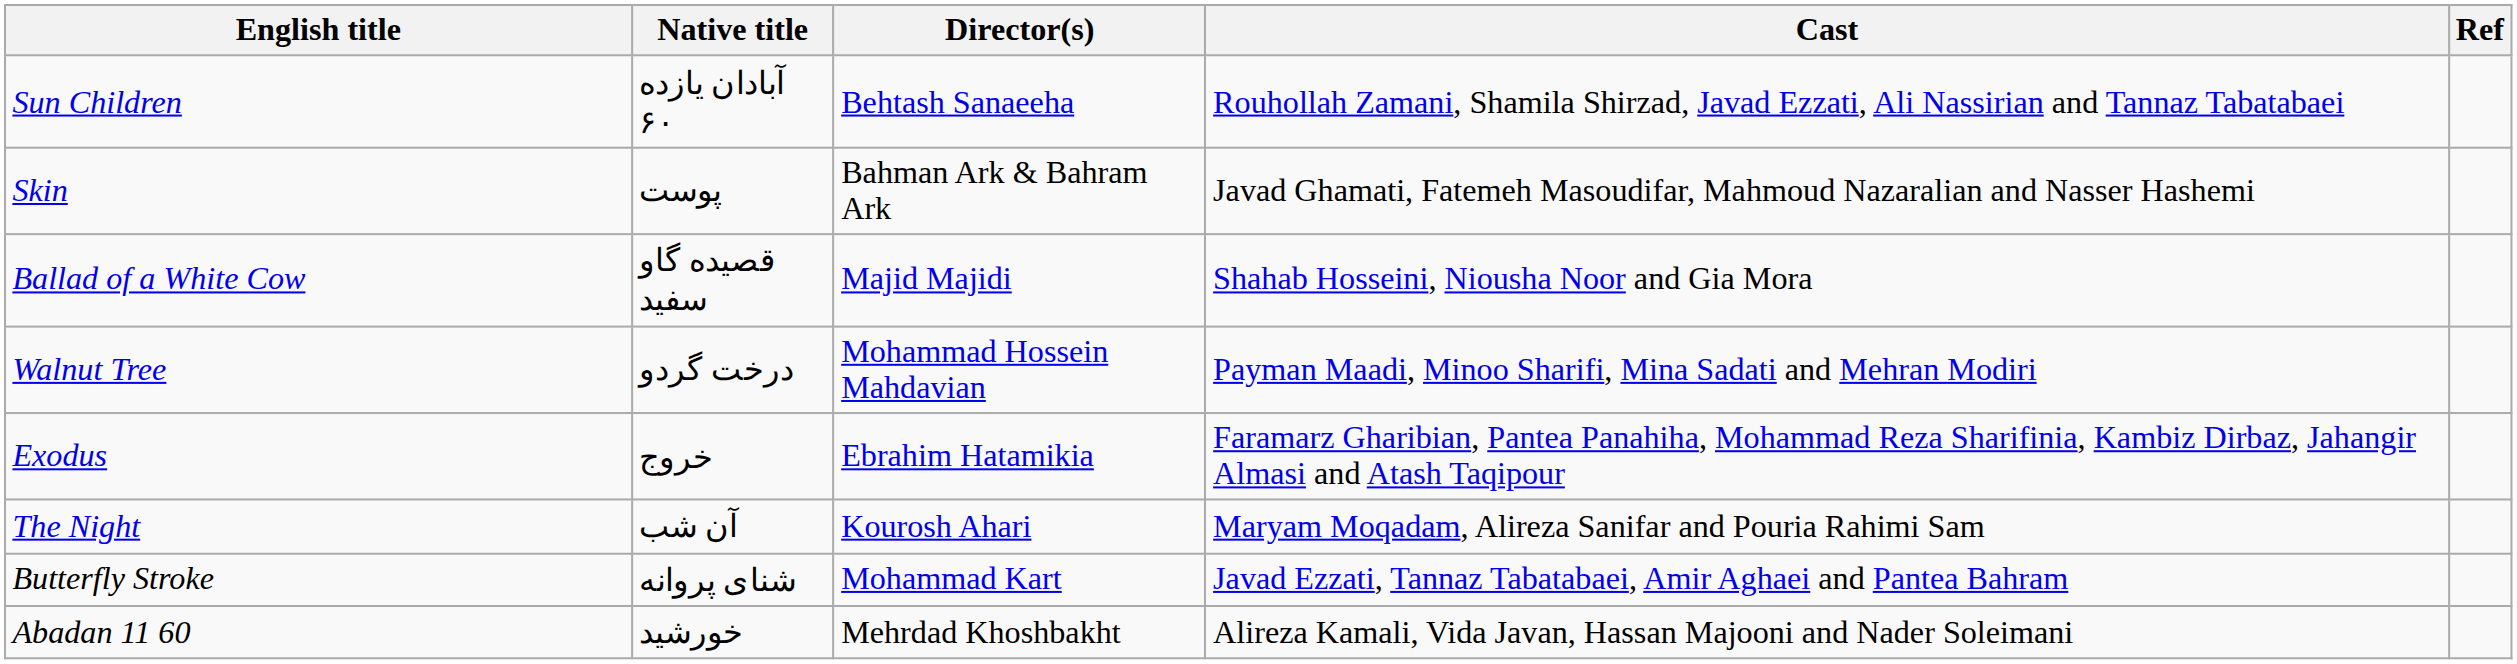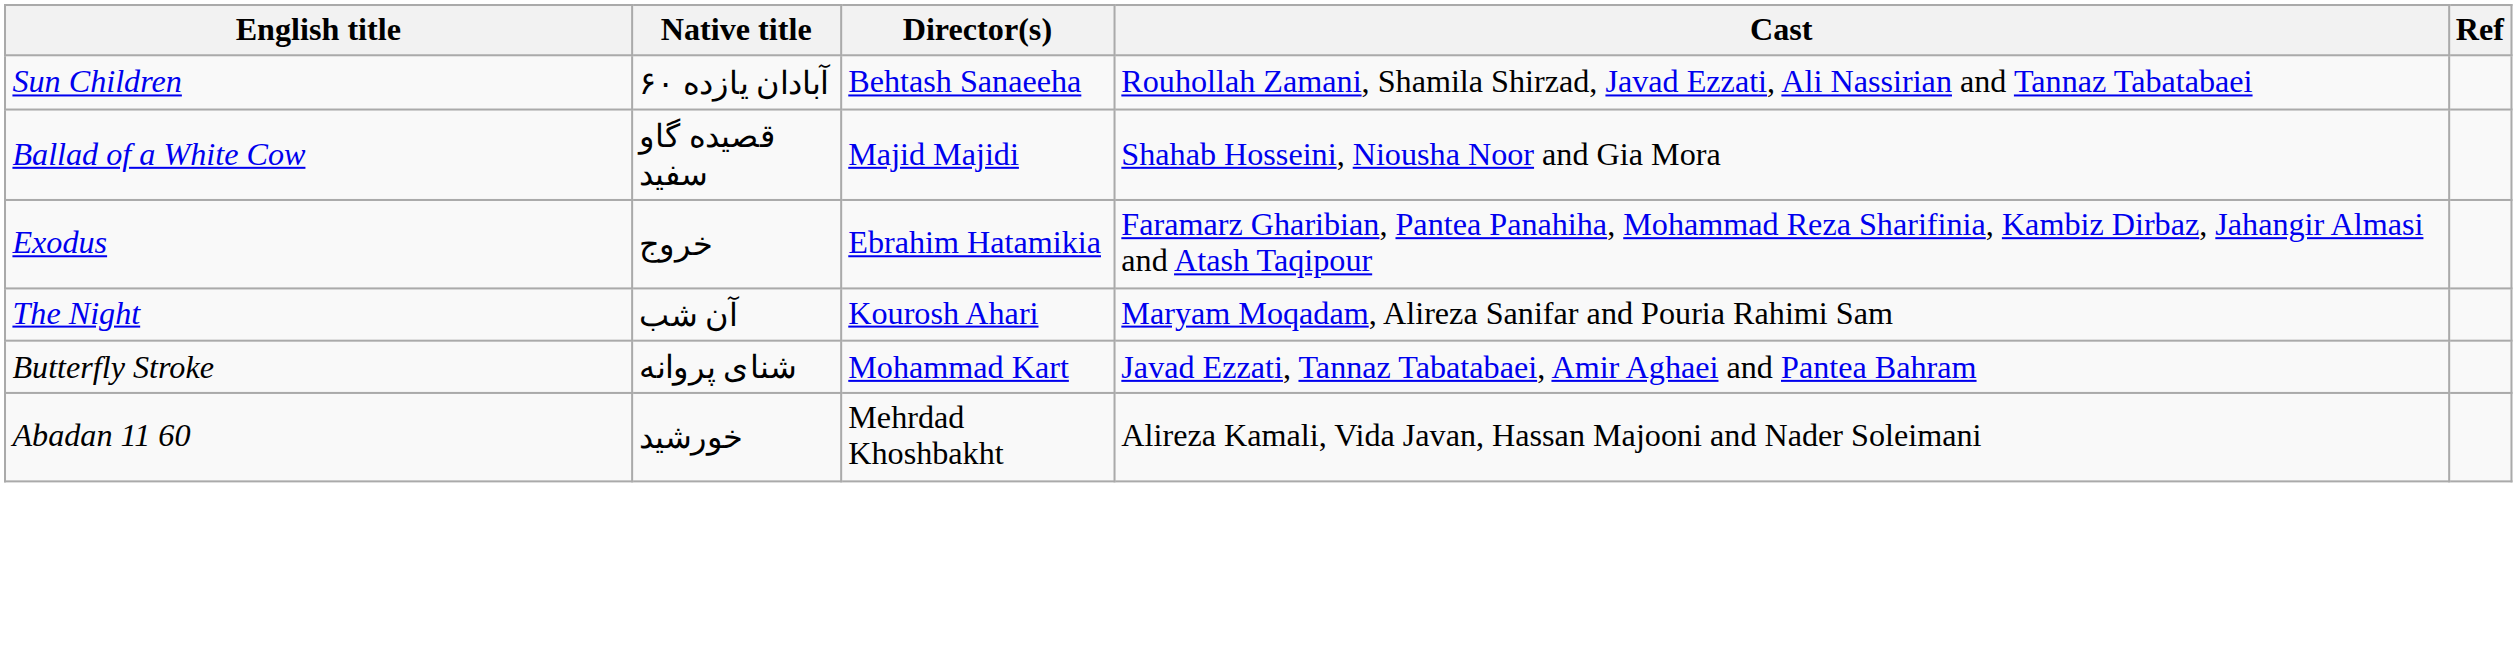 <table class="wikitable sortable">
 <tr>
 <th style="width: 25%;">English title</th>
 <th>Native title</th>
 <th>Director(s)</th>
 <th>Cast</th>
 <th>Ref</th>
 </tr>
 <tr>
 <td><em><a href='#'>Sun Children</a></em></td>
 <td>آبادان یازده ۶۰</td>
 <td><a href='#'>Behtash Sanaeeha</a></td>
 <td><a href='#'>Rouhollah Zamani</a>, Shamila Shirzad, <a href='#'>Javad Ezzati</a>, <a href='#'>Ali Nassirian</a> and <a href='#'>Tannaz Tabatabaei</a></td>
 <td></td>
 </tr>
 <tr>
-<td><a href='#'><em>Skin</em></a></td>
-<td>پوست</td>
-<td>Bahman Ark & Bahram Ark</td>
-<td>Javad Ghamati, Fatemeh Masoudifar, Mahmoud Nazaralian and Nasser Hashemi</td>
-<td></td>
-</tr>
-<tr>
 <td><em><a href='#'>Ballad of a White Cow</a></em></td>
 <td>قصیده گاو سفید</td>
 <td><a href='#'>Majid Majidi</a></td>
 <td><a href='#'>Shahab Hosseini</a>, <a href='#'>Niousha Noor</a> and Gia Mora</td>
-<td></td>
-</tr>
-<tr>
-<td><em><a href='#'>Walnut Tree</a></em></td>
-<td>درخت گردو</td>
-<td><a href='#'>Mohammad Hossein Mahdavian</a></td>
-<td><a href='#'>Payman Maadi</a>, <a href='#'>Minoo Sharifi</a>, <a href='#'>Mina Sadati</a> and <a href='#'>Mehran Modiri</a></td>
 <td></td>
 </tr>
 <tr>
 <td><em><a href='#'>Exodus</a></em></td>
 <td>خروج</td>
 <td><a href='#'>Ebrahim Hatamikia</a></td>
 <td><a href='#'>Faramarz Gharibian</a>, <a href='#'>Pantea Panahiha</a>, <a href='#'>Mohammad Reza Sharifinia</a>, <a href='#'>Kambiz Dirbaz</a>, <a href='#'>Jahangir Almasi</a> and <a href='#'>Atash Taqipour</a></td>
 <td></td>
 </tr>
 <tr>
 <td><a href='#'><em>The Night</em></a></td>
 <td>آن شب</td>
 <td><a href='#'>Kourosh Ahari</a></td>
 <td><a href='#'>Maryam Moqadam</a>, Alireza Sanifar and Pouria Rahimi Sam</td>
 <td></td>
 </tr>
 <tr>
 <td><em>Butterfly Stroke</em></td>
 <td>شنای پروانه</td>
 <td><a href='#'>Mohammad Kart</a></td>
 <td><a href='#'>Javad Ezzati</a>, <a href='#'>Tannaz Tabatabaei</a>, <a href='#'>Amir Aghaei</a> and <a href='#'>Pantea Bahram</a></td>
 <td></td>
 </tr>
 <tr>
 <td><em>Abadan 11 60</em></td>
 <td>خورشید</td>
 <td>Mehrdad Khoshbakht</td>
 <td>Alireza Kamali, Vida Javan, Hassan Majooni and Nader Soleimani</td>
 <td></td>
 </tr>
 </table>
